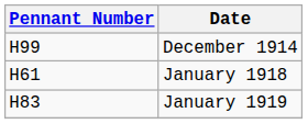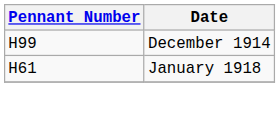 <table class="wikitable" style="text-align:left">
 <tr>
 <th><a href='#'>Pennant Number</a></th>
 <th>Date</th>
 </tr>
 <tr>
 <td>H99</td>
 <td>December 1914</td>
 </tr>
 <tr>
 <td>H61</td>
 <td>January 1918</td>
 </tr>
 <tr>
-<td>H83</td>
-<td>January 1919</td>
-</tr>
-<tr>
 </tr>
 </table>
